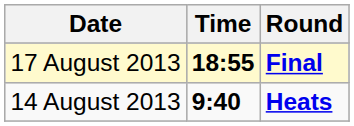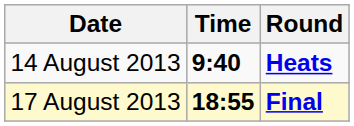 <table class="wikitable">
 <tr>
 <th>Date</th>
 <th>Time</th>
 <th>Round</th>
 </tr>
+<tr>
+<td>14 August 2013</td>
+<td><strong>9:40</strong></td>
+<td><strong><a href='#'>Heats</a></strong></td>
+</tr>
 <tr style=background:lemonchiffon>
 <td>17 August 2013</td>
 <td><strong>18:55</strong></td>
 <td><strong><a href='#'>Final</a></strong></td>
 </tr>
-<tr>
-<td>14 August 2013</td>
-<td><strong>9:40</strong></td>
-<td><strong><a href='#'>Heats</a></strong></td>
-</tr>
 </table>
